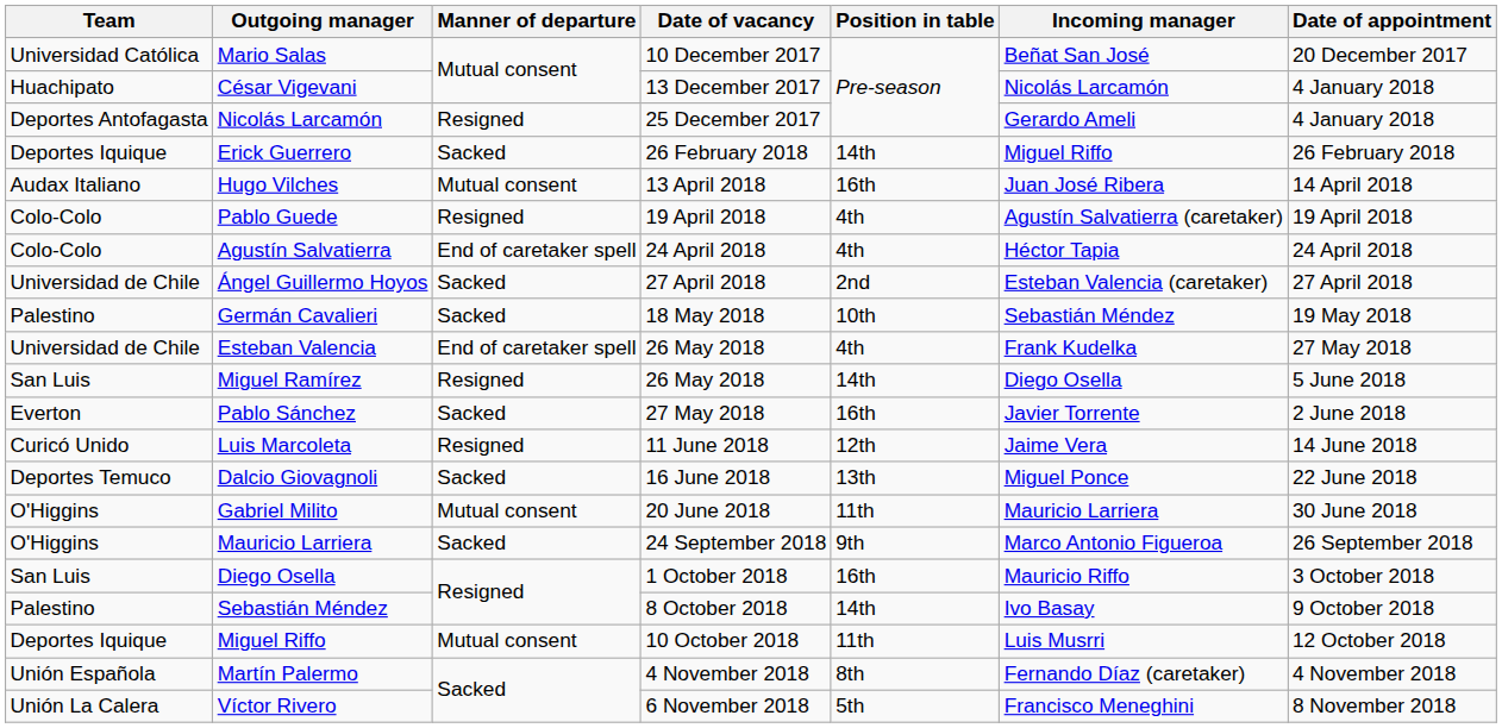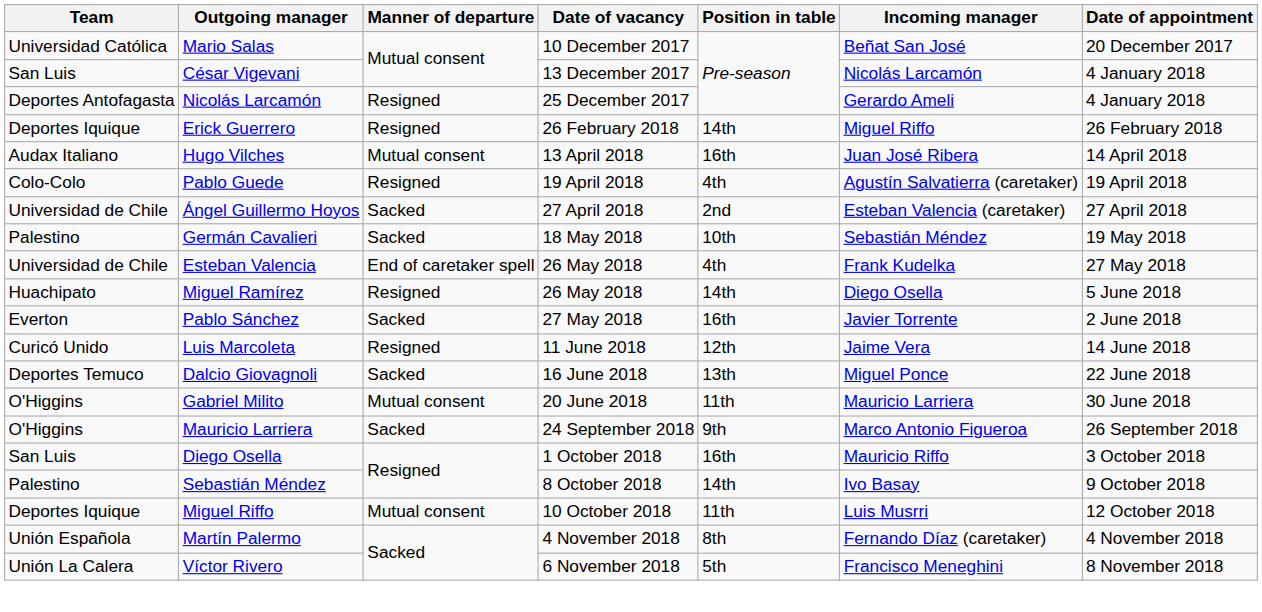 <table class="wikitable sortable">
 <tr>
 <th>Team</th>
 <th>Outgoing manager</th>
 <th>Manner of departure</th>
 <th>Date of vacancy</th>
 <th>Position in table</th>
 <th>Incoming manager</th>
 <th>Date of appointment</th>
 </tr>
 <tr>
 <td>Universidad Católica</td>
 <td> <a href='#'>Mario Salas</a></td>
 <td rowspan=2>Mutual consent</td>
 <td>10 December 2017</td>
 <td rowspan=3><em>Pre-season</em></td>
 <td> <a href='#'>Beñat San José</a></td>
 <td>20 December 2017</td>
 </tr>
 <tr>
-<td>Huachipato</td>
+<td>San Luis</td>
 <td> <a href='#'>César Vigevani</a></td>
 <td>13 December 2017</td>
 <td> <a href='#'>Nicolás Larcamón</a></td>
 <td>4 January 2018</td>
 </tr>
 <tr>
 <td>Deportes Antofagasta</td>
 <td> <a href='#'>Nicolás Larcamón</a></td>
 <td>Resigned</td>
 <td>25 December 2017</td>
 <td> <a href='#'>Gerardo Ameli</a></td>
 <td>4 January 2018</td>
 </tr>
 <tr>
 <td>Deportes Iquique</td>
 <td> <a href='#'>Erick Guerrero</a></td>
-<td>Sacked</td>
+<td>Resigned</td>
 <td>26 February 2018</td>
 <td>14th</td>
 <td> <a href='#'>Miguel Riffo</a></td>
 <td>26 February 2018</td>
 </tr>
 <tr>
 <td>Audax Italiano</td>
 <td> <a href='#'>Hugo Vilches</a></td>
 <td>Mutual consent</td>
 <td>13 April 2018</td>
 <td>16th</td>
 <td> <a href='#'>Juan José Ribera</a></td>
 <td>14 April 2018</td>
 </tr>
 <tr>
 <td>Colo-Colo</td>
 <td> <a href='#'>Pablo Guede</a></td>
 <td>Resigned</td>
 <td>19 April 2018</td>
 <td>4th</td>
 <td> <a href='#'>Agustín Salvatierra</a> (caretaker)</td>
 <td>19 April 2018</td>
-</tr>
-<tr>
-<td>Colo-Colo</td>
-<td> <a href='#'>Agustín Salvatierra</a></td>
-<td>End of caretaker spell</td>
-<td>24 April 2018</td>
-<td>4th</td>
-<td> <a href='#'>Héctor Tapia</a></td>
-<td>24 April 2018</td>
 </tr>
 <tr>
 <td>Universidad de Chile</td>
 <td> <a href='#'>Ángel Guillermo Hoyos</a></td>
 <td>Sacked</td>
 <td>27 April 2018</td>
 <td>2nd</td>
 <td> <a href='#'>Esteban Valencia</a> (caretaker)</td>
 <td>27 April 2018</td>
 </tr>
 <tr>
 <td>Palestino</td>
 <td> <a href='#'>Germán Cavalieri</a></td>
 <td>Sacked</td>
 <td>18 May 2018</td>
 <td>10th</td>
 <td> <a href='#'>Sebastián Méndez</a></td>
 <td>19 May 2018</td>
 </tr>
 <tr>
 <td>Universidad de Chile</td>
 <td> <a href='#'>Esteban Valencia</a></td>
 <td>End of caretaker spell</td>
 <td>26 May 2018</td>
 <td>4th</td>
 <td> <a href='#'>Frank Kudelka</a></td>
 <td>27 May 2018</td>
 </tr>
 <tr>
-<td>San Luis</td>
+<td>Huachipato</td>
 <td> <a href='#'>Miguel Ramírez</a></td>
 <td>Resigned</td>
 <td>26 May 2018</td>
 <td>14th</td>
 <td> <a href='#'>Diego Osella</a></td>
 <td>5 June 2018</td>
 </tr>
 <tr>
 <td>Everton</td>
 <td> <a href='#'>Pablo Sánchez</a></td>
 <td>Sacked</td>
 <td>27 May 2018</td>
 <td>16th</td>
 <td> <a href='#'>Javier Torrente</a></td>
 <td>2 June 2018</td>
 </tr>
 <tr>
 <td>Curicó Unido</td>
 <td> <a href='#'>Luis Marcoleta</a></td>
 <td>Resigned</td>
 <td>11 June 2018</td>
 <td>12th</td>
 <td> <a href='#'>Jaime Vera</a></td>
 <td>14 June 2018</td>
 </tr>
 <tr>
 <td>Deportes Temuco</td>
 <td> <a href='#'>Dalcio Giovagnoli</a></td>
 <td>Sacked</td>
 <td>16 June 2018</td>
 <td>13th</td>
 <td> <a href='#'>Miguel Ponce</a></td>
 <td>22 June 2018</td>
 </tr>
 <tr>
 <td>O'Higgins</td>
 <td> <a href='#'>Gabriel Milito</a></td>
 <td>Mutual consent</td>
 <td>20 June 2018</td>
 <td>11th</td>
 <td> <a href='#'>Mauricio Larriera</a></td>
 <td>30 June 2018</td>
 </tr>
 <tr>
 <td>O'Higgins</td>
 <td> <a href='#'>Mauricio Larriera</a></td>
 <td>Sacked</td>
 <td>24 September 2018</td>
 <td>9th</td>
 <td> <a href='#'>Marco Antonio Figueroa</a></td>
 <td>26 September 2018</td>
 </tr>
 <tr>
 <td>San Luis</td>
 <td> <a href='#'>Diego Osella</a></td>
 <td rowspan=2>Resigned</td>
 <td>1 October 2018</td>
 <td>16th</td>
 <td> <a href='#'>Mauricio Riffo</a></td>
 <td>3 October 2018</td>
 </tr>
 <tr>
 <td>Palestino</td>
 <td> <a href='#'>Sebastián Méndez</a></td>
 <td>8 October 2018</td>
 <td>14th</td>
 <td> <a href='#'>Ivo Basay</a></td>
 <td>9 October 2018</td>
 </tr>
 <tr>
 <td>Deportes Iquique</td>
 <td> <a href='#'>Miguel Riffo</a></td>
 <td>Mutual consent</td>
 <td>10 October 2018</td>
 <td>11th</td>
 <td> <a href='#'>Luis Musrri</a></td>
 <td>12 October 2018</td>
 </tr>
 <tr>
 <td>Unión Española</td>
 <td> <a href='#'>Martín Palermo</a></td>
 <td rowspan=2>Sacked</td>
 <td>4 November 2018</td>
 <td>8th</td>
 <td> <a href='#'>Fernando Díaz</a> (caretaker)</td>
 <td>4 November 2018</td>
 </tr>
 <tr>
 <td>Unión La Calera</td>
 <td> <a href='#'>Víctor Rivero</a></td>
 <td>6 November 2018</td>
 <td>5th</td>
 <td> <a href='#'>Francisco Meneghini</a></td>
 <td>8 November 2018</td>
 </tr>
 </table>
